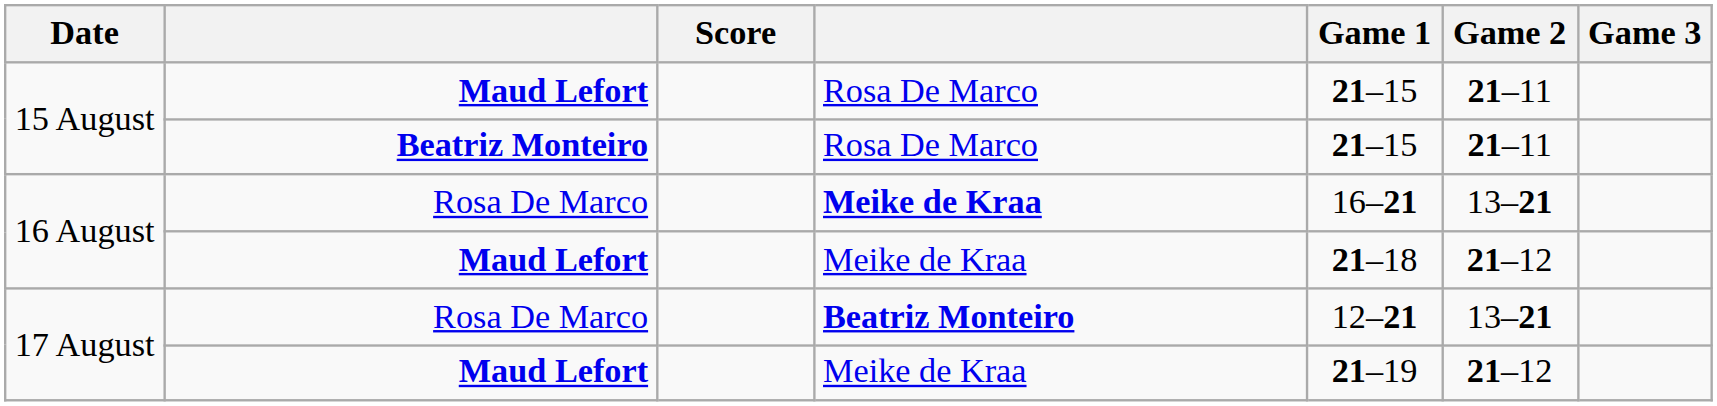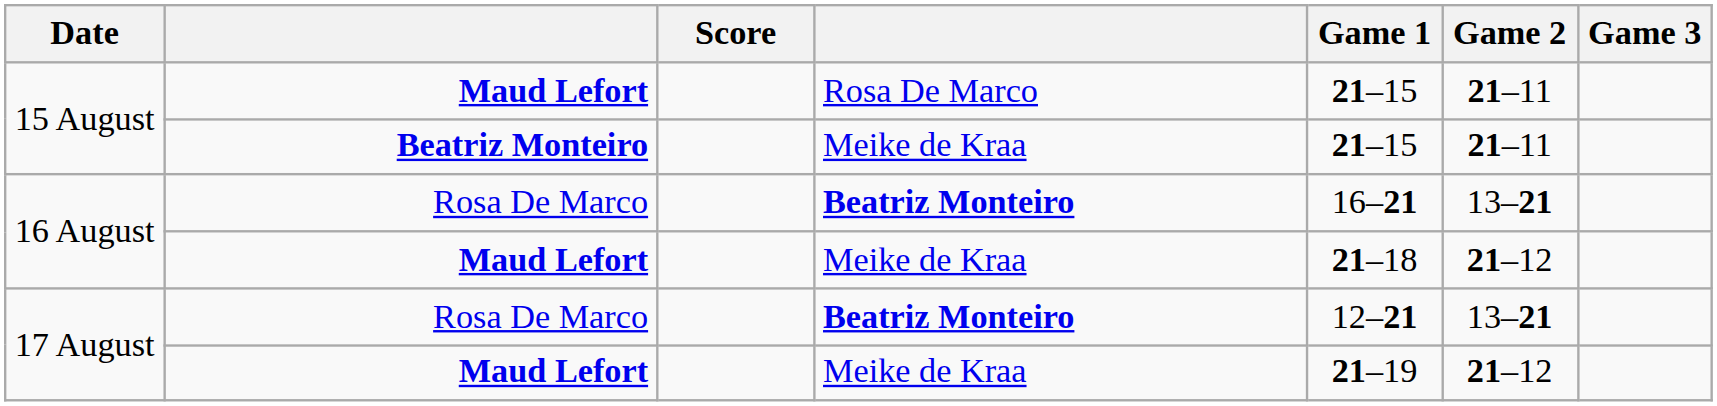 <table class="wikitable" style="text-align: center; font-size:90% ">
 <tr>
 <th width="60">Date</th>
 <th align="right" width="200"></th>
 <th width="60">Score</th>
 <th align="left" width="200"></th>
 <th width="50">Game 1</th>
 <th width="50">Game 2</th>
 <th width="50">Game 3</th>
 </tr>
 <tr>
 <td rowspan="2">15 August</td>
 <td align="right"><strong><a href='#'>Maud Lefort</a> </strong></td>
 <td align="center"></td>
 <td align="left"> <a href='#'>Rosa De Marco</a></td>
 <td><strong>21</strong>–15</td>
 <td><strong>21</strong>–11</td>
 <td></td>
 </tr>
 <tr>
 <td align="right"><strong><a href='#'>Beatriz Monteiro</a> </strong></td>
 <td align="center"></td>
-<td align="left"> <a href='#'>Rosa De Marco</a></td>
+<td align="left"> <a href='#'>Meike de Kraa</a></td>
 <td><strong>21</strong>–15</td>
 <td><strong>21</strong>–11</td>
 <td></td>
 </tr>
 <tr>
 <td rowspan="2">16 August</td>
 <td align="right"><a href='#'>Rosa De Marco</a> </td>
 <td align="center"></td>
-<td align="left"><strong> <a href='#'>Meike de Kraa</a></strong></td>
+<td align="left"><strong> <a href='#'>Beatriz Monteiro</a></strong></td>
 <td>16–<strong>21</strong></td>
 <td>13–<strong>21</strong></td>
 <td></td>
 </tr>
 <tr>
 <td align="right"><strong><a href='#'>Maud Lefort</a> </strong></td>
 <td align="center"></td>
 <td align="left"> <a href='#'>Meike de Kraa</a></td>
 <td><strong>21</strong>–18</td>
 <td><strong>21</strong>–12</td>
 <td></td>
 </tr>
 <tr>
 <td rowspan="2">17 August</td>
 <td align="right"><a href='#'>Rosa De Marco</a> </td>
 <td align="center"></td>
 <td align="left"><strong> <a href='#'>Beatriz Monteiro</a></strong></td>
 <td>12–<strong>21</strong></td>
 <td>13–<strong>21</strong></td>
 <td></td>
 </tr>
 <tr>
 <td align="right"><strong><a href='#'>Maud Lefort</a> </strong></td>
 <td align="center"></td>
 <td align="left"> <a href='#'>Meike de Kraa</a></td>
 <td><strong>21</strong>–19</td>
 <td><strong>21</strong>–12</td>
 <td></td>
 </tr>
 </table>
